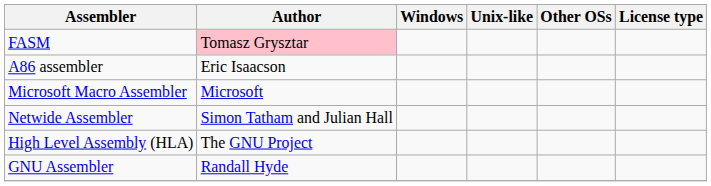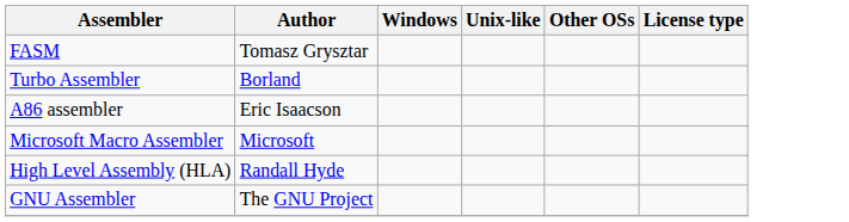 <table class="wikitable sortable">
 <tr>
 <th>Assembler</th>
 <th>Author</th>
 <th>Windows</th>
 <th>Unix-like</th>
 <th>Other OSs</th>
 <th>License type</th>
 </tr>
 <tr>
 <td><a href='#'>FASM</a></td>
-<td style="background: pink;">Tomasz Grysztar</td>
+<td>Tomasz Grysztar</td>
+<td></td>
+<td></td>
+<td></td>
+<td></td>
+</tr>
+<tr>
+<td><a href='#'>Turbo Assembler</a></td>
+<td><a href='#'>Borland</a></td>
 <td></td>
 <td></td>
 <td></td>
 <td></td>
 </tr>
 <tr>
 <td><a href='#'>A86</a> assembler</td>
 <td>Eric Isaacson</td>
 <td></td>
 <td></td>
 <td></td>
 <td></td>
 </tr>
 <tr>
 <td><a href='#'>Microsoft Macro Assembler</a></td>
 <td><a href='#'>Microsoft</a></td>
 <td></td>
 <td></td>
 <td></td>
 <td></td>
 </tr>
 <tr>
-<td><a href='#'>Netwide Assembler</a></td>
-<td><a href='#'>Simon Tatham</a> and Julian Hall</td>
-<td></td>
-<td></td>
-<td></td>
-<td></td>
-</tr>
-<tr>
 <td><a href='#'>High Level Assembly</a> (HLA)</td>
-<td>The <a href='#'>GNU Project</a></td>
+<td><a href='#'>Randall Hyde</a></td>
 <td></td>
 <td></td>
 <td></td>
 <td></td>
 </tr>
 <tr>
 <td><a href='#'>GNU Assembler</a></td>
-<td><a href='#'>Randall Hyde</a></td>
+<td>The <a href='#'>GNU Project</a></td>
 <td></td>
 <td></td>
 <td></td>
 <td></td>
 </tr>
 <tr>
 </tr>
 </table>
